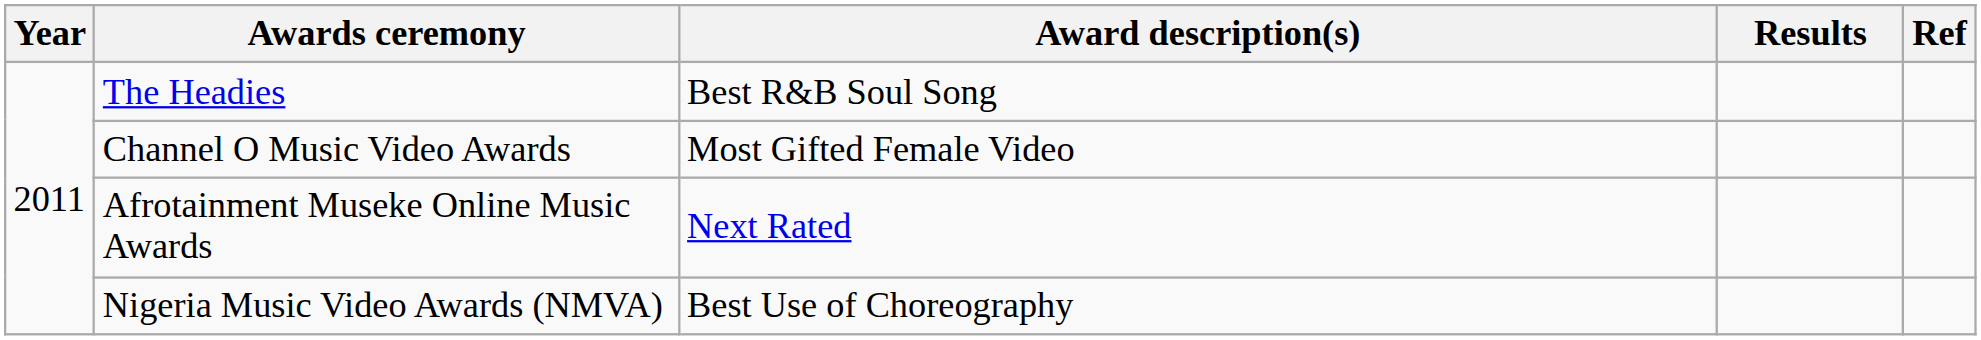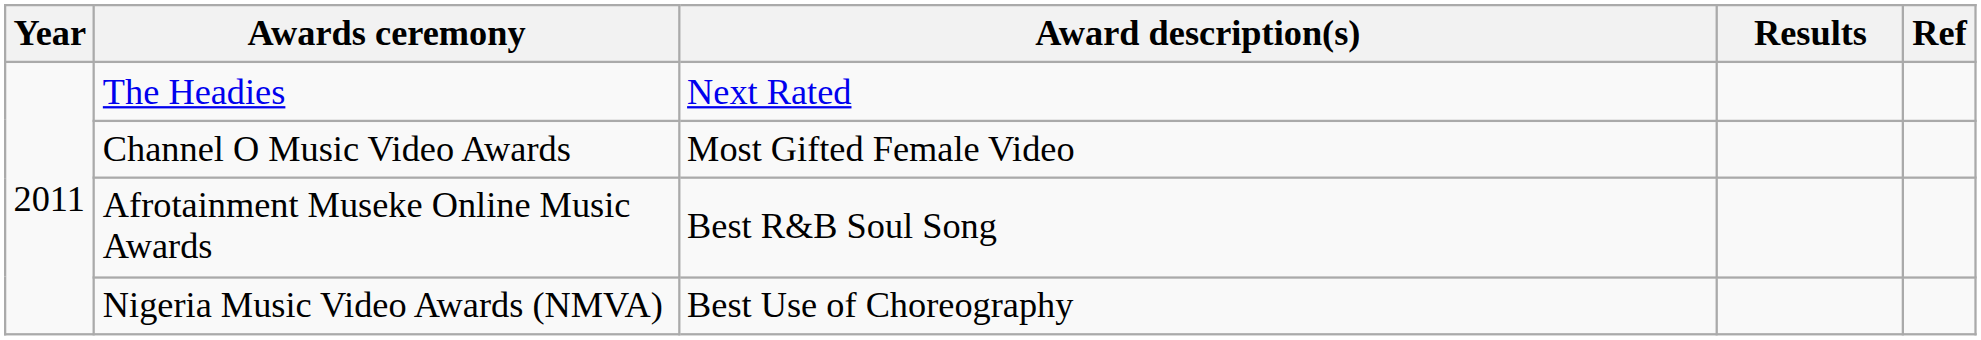 <table class="wikitable">
 <tr>
 <th>Year</th>
 <th width="250">Awards ceremony</th>
 <th width="450">Award description(s)</th>
 <th width="75">Results</th>
 <th>Ref</th>
 </tr>
 <tr>
 <td rowspan="4">2011</td>
 <td><a href='#'>The Headies</a></td>
-<td>Best R&B Soul Song</td>
+<td><a href='#'>Next Rated</a></td>
 <td></td>
 <td></td>
 </tr>
 <tr>
 <td>Channel O Music Video Awards</td>
 <td>Most Gifted Female Video</td>
 <td></td>
 <td></td>
 </tr>
 <tr>
 <td>Afrotainment Museke Online Music Awards</td>
-<td><a href='#'>Next Rated</a></td>
+<td>Best R&B Soul Song</td>
 <td></td>
 <td></td>
 </tr>
 <tr>
 <td>Nigeria Music Video Awards (NMVA)</td>
 <td>Best Use of Choreography</td>
 <td></td>
 <td></td>
 </tr>
 </table>
